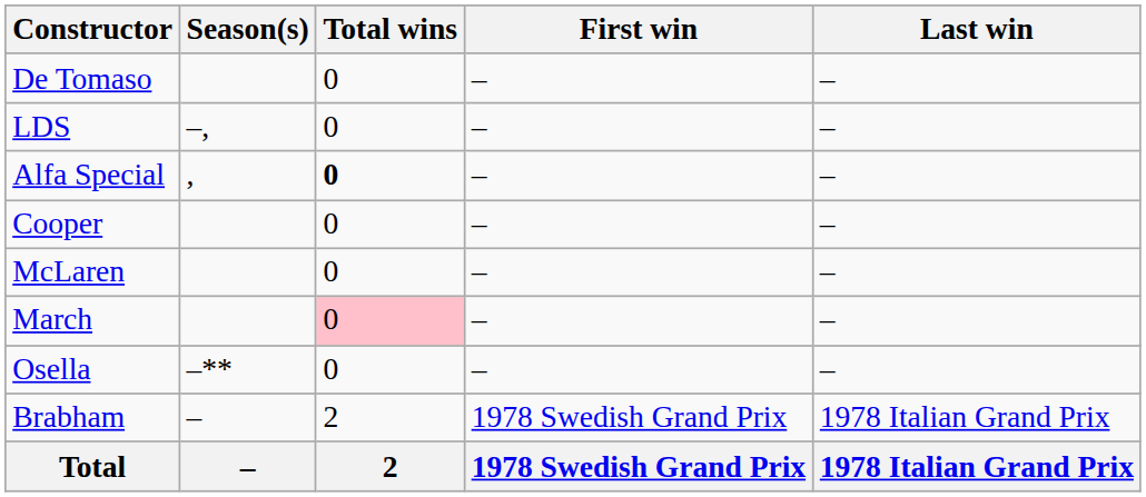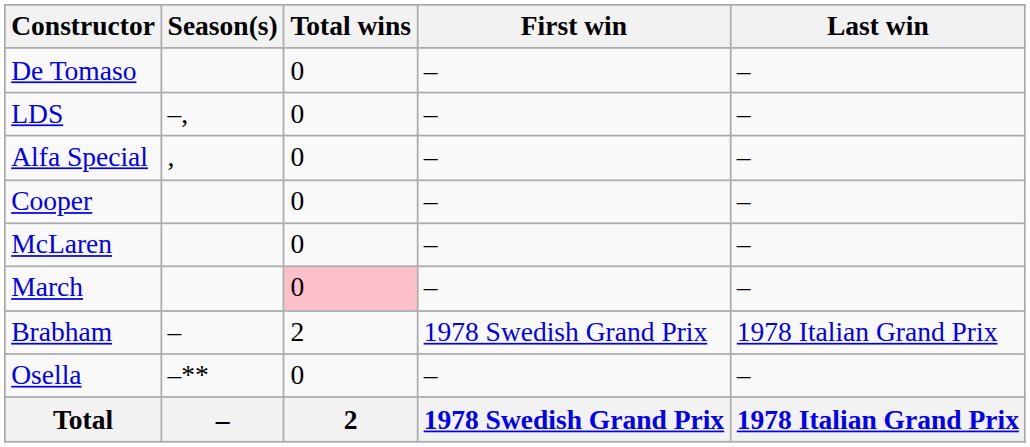 <table class="wikitable">
 <tr>
 <th>Constructor</th>
 <th>Season(s)</th>
 <th>Total wins</th>
 <th>First win</th>
 <th>Last win</th>
 </tr>
 <tr>
 <td> <a href='#'>De Tomaso</a></td>
 <td></td>
 <td>0</td>
 <td>–</td>
 <td>–</td>
 </tr>
 <tr>
 <td> <a href='#'>LDS</a></td>
 <td>–, </td>
 <td>0</td>
 <td>–</td>
 <td>–</td>
 </tr>
 <tr>
 <td> <a href='#'>Alfa Special</a></td>
 <td>, </td>
-<td><strong>0</strong></td>
+<td>0</td>
 <td>–</td>
 <td>–</td>
 </tr>
 <tr>
 <td> <a href='#'>Cooper</a></td>
 <td></td>
 <td>0</td>
 <td>–</td>
 <td>–</td>
 </tr>
 <tr>
 <td> <a href='#'>McLaren</a></td>
 <td></td>
 <td>0</td>
 <td>–</td>
 <td>–</td>
 </tr>
 <tr>
 <td> <a href='#'>March</a></td>
 <td></td>
 <td style="background: pink;">0</td>
 <td>–</td>
 <td>–</td>
 </tr>
 <tr>
+<td> <a href='#'>Brabham</a></td>
+<td>–</td>
+<td>2</td>
+<td><a href='#'>1978 Swedish Grand Prix</a></td>
+<td><a href='#'>1978 Italian Grand Prix</a></td>
+</tr>
+<tr>
 <td> <a href='#'>Osella</a></td>
 <td>–**</td>
 <td>0</td>
 <td>–</td>
 <td>–</td>
-</tr>
-<tr>
-<td> <a href='#'>Brabham</a></td>
-<td>–</td>
-<td>2</td>
-<td><a href='#'>1978 Swedish Grand Prix</a></td>
-<td><a href='#'>1978 Italian Grand Prix</a></td>
 </tr>
 <tr>
 <th>Total</th>
 <th>–</th>
 <th>2</th>
 <th><a href='#'>1978 Swedish Grand Prix</a></th>
 <th><a href='#'>1978 Italian Grand Prix</a></th>
 </tr>
 </table>
